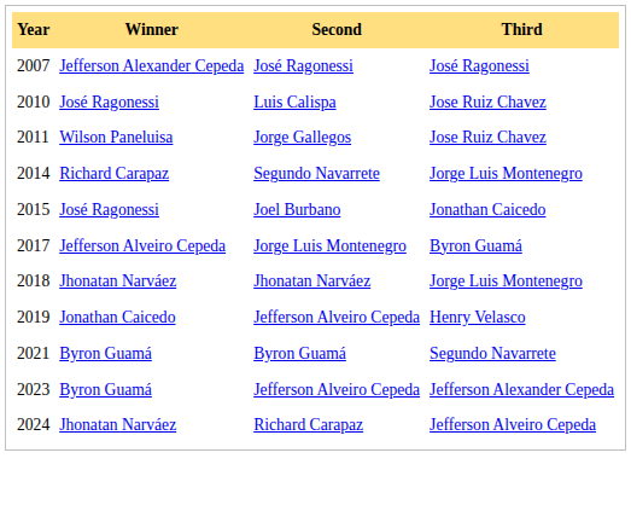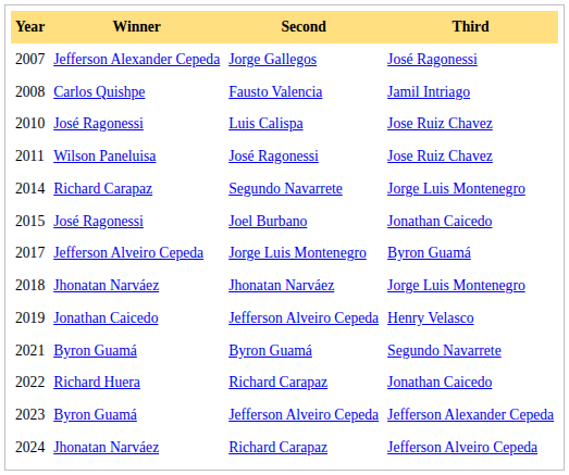 <table cellpadding="4" cellspacing="0"  style="border: 1px solid silver; color: black; margin: 0 0 0.5em 0; background-color: white; padding: 5px; text-align: left; font-size:85%; vertical-align: top; line-height:1.6em;">
 <tr>
 <th scope="col;" align="center" bgcolor="FFDF80">Year</th>
 <th scope="col;" align="center" bgcolor="FFDF80">Winner</th>
 <th scope="col;" align="center" bgcolor="FFDF80">Second</th>
 <th scope="col;" align="center" bgcolor="FFDF80">Third</th>
 </tr>
 <tr>
 </tr>
 <tr>
 <td>2007</td>
 <td><a href='#'>Jefferson Alexander Cepeda</a></td>
+<td><a href='#'>Jorge Gallegos</a></td>
 <td><a href='#'>José Ragonessi</a></td>
-<td><a href='#'>José Ragonessi</a></td>
+</tr>
+<tr>
+<td>2008</td>
+<td><a href='#'>Carlos Quishpe</a></td>
+<td><a href='#'>Fausto Valencia</a></td>
+<td><a href='#'>Jamil Intriago</a></td>
 </tr>
 <tr>
 <td>2010</td>
 <td><a href='#'>José Ragonessi</a></td>
 <td><a href='#'>Luis Calispa</a></td>
 <td><a href='#'>Jose Ruiz Chavez</a></td>
 </tr>
 <tr>
 <td>2011</td>
 <td><a href='#'>Wilson Paneluisa</a></td>
-<td><a href='#'>Jorge Gallegos</a></td>
+<td><a href='#'>José Ragonessi</a></td>
 <td><a href='#'>Jose Ruiz Chavez</a></td>
 </tr>
 <tr>
 <td>2014</td>
 <td><a href='#'>Richard Carapaz</a></td>
 <td><a href='#'>Segundo Navarrete</a></td>
 <td><a href='#'>Jorge Luis Montenegro</a></td>
 </tr>
 <tr>
 <td>2015</td>
 <td><a href='#'>José Ragonessi</a></td>
 <td><a href='#'>Joel Burbano</a></td>
 <td><a href='#'>Jonathan Caicedo</a></td>
 </tr>
 <tr>
 <td>2017</td>
 <td><a href='#'>Jefferson Alveiro Cepeda</a></td>
 <td><a href='#'>Jorge Luis Montenegro</a></td>
 <td><a href='#'>Byron Guamá</a></td>
 </tr>
 <tr>
 <td>2018</td>
 <td><a href='#'>Jhonatan Narváez</a></td>
 <td><a href='#'>Jhonatan Narváez</a></td>
 <td><a href='#'>Jorge Luis Montenegro</a></td>
 </tr>
 <tr>
 <td>2019</td>
 <td><a href='#'>Jonathan Caicedo</a></td>
 <td><a href='#'>Jefferson Alveiro Cepeda</a></td>
 <td><a href='#'>Henry Velasco</a></td>
 </tr>
 <tr>
 <td>2021</td>
 <td><a href='#'>Byron Guamá</a></td>
 <td><a href='#'>Byron Guamá</a></td>
 <td><a href='#'>Segundo Navarrete</a></td>
 </tr>
 <tr>
+<td>2022</td>
+<td><a href='#'>Richard Huera</a></td>
+<td><a href='#'>Richard Carapaz</a></td>
+<td><a href='#'>Jonathan Caicedo</a></td>
+</tr>
+<tr>
 <td>2023</td>
 <td><a href='#'>Byron Guamá</a></td>
 <td><a href='#'>Jefferson Alveiro Cepeda</a></td>
 <td><a href='#'>Jefferson Alexander Cepeda</a></td>
 </tr>
 <tr>
 <td>2024</td>
 <td><a href='#'>Jhonatan Narváez</a></td>
 <td><a href='#'>Richard Carapaz</a></td>
 <td><a href='#'>Jefferson Alveiro Cepeda</a></td>
 </tr>
 </table>
